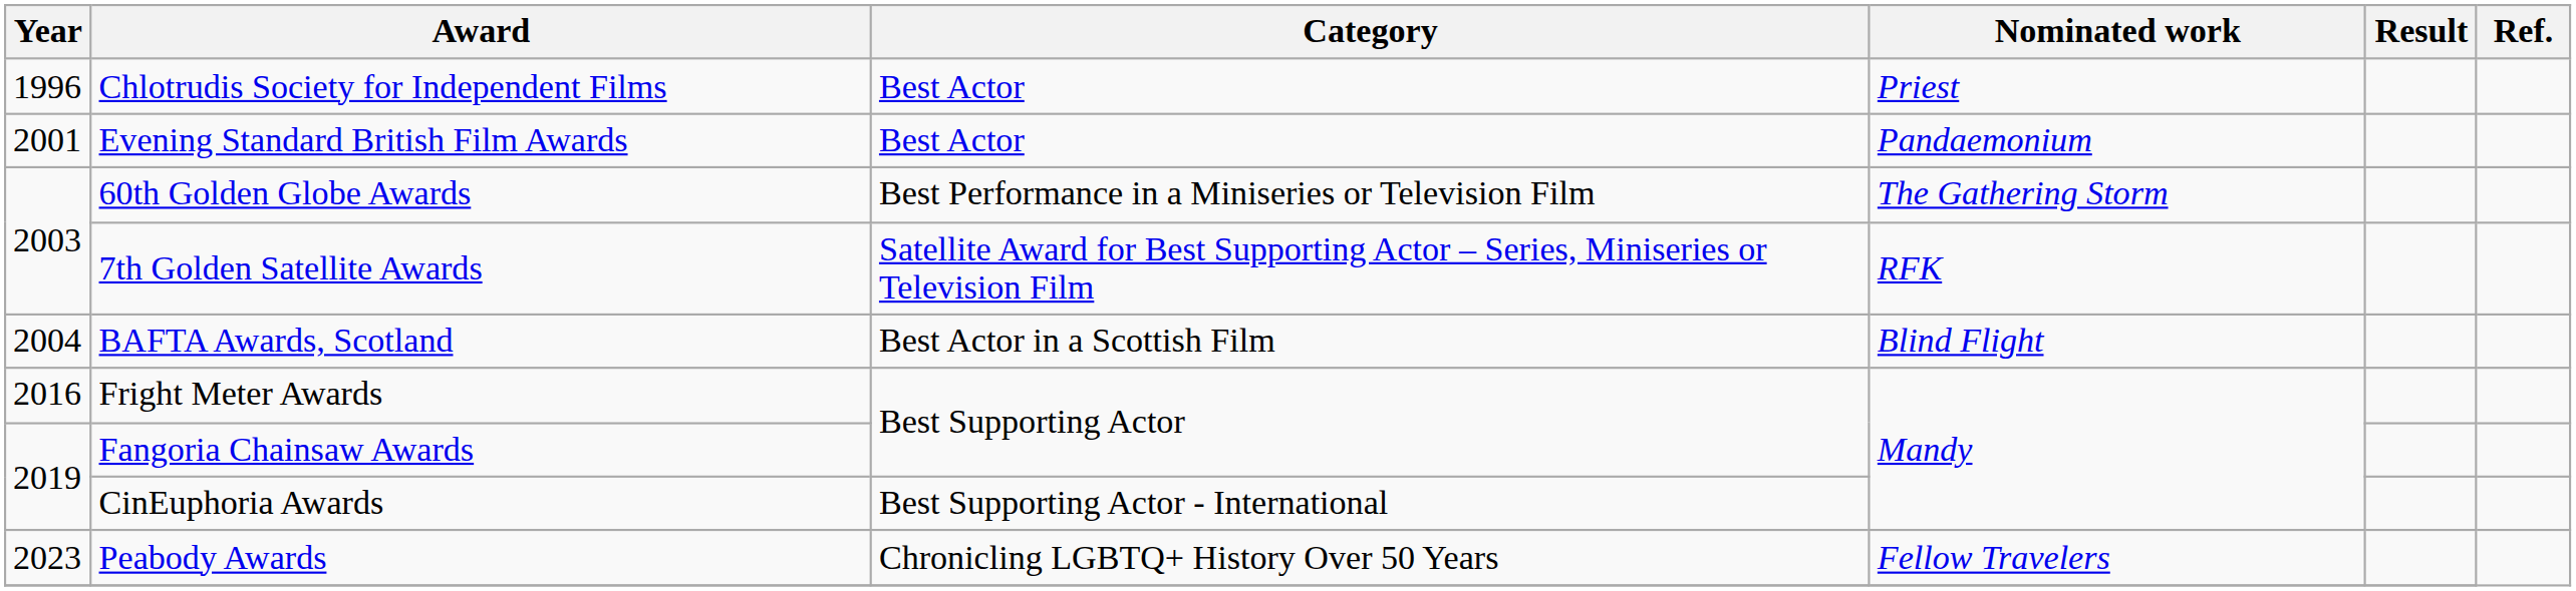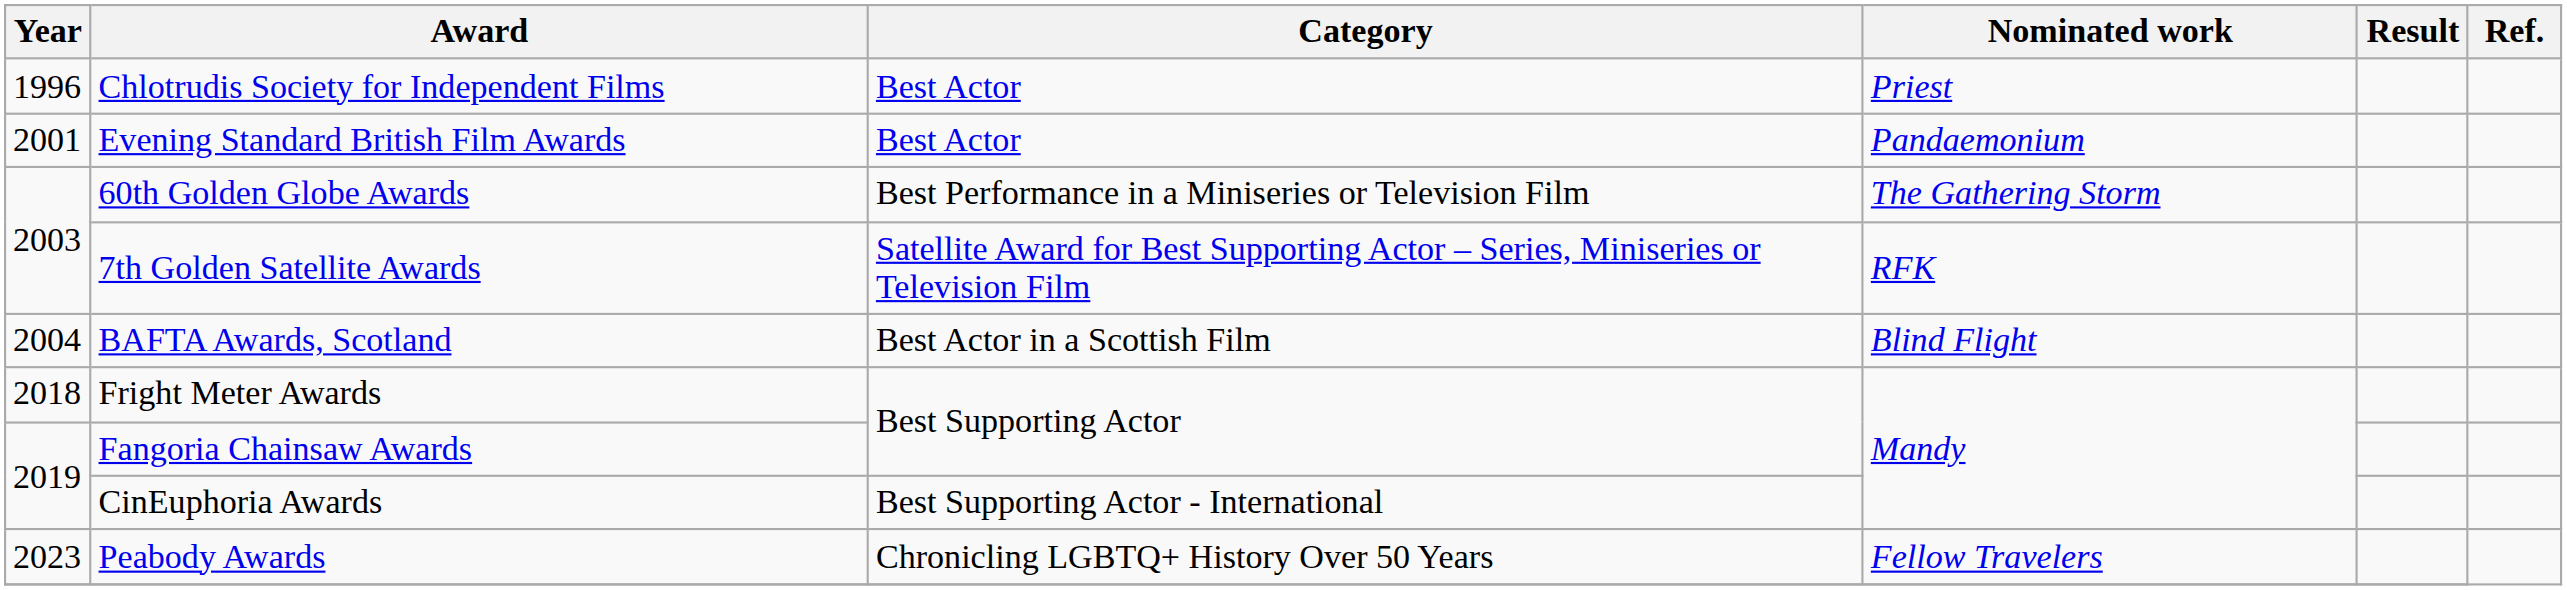 <table width="95%" class="wikitable">
 <tr>
 <th width="10">Year</th>
 <th width="350">Award</th>
 <th width="450">Category</th>
 <th width="220">Nominated work</th>
 <th width="30">Result</th>
 <th width="35">Ref.</th>
 </tr>
 <tr>
 <td>1996</td>
 <td><a href='#'>Chlotrudis Society for Independent Films</a></td>
 <td><a href='#'>Best Actor</a></td>
 <td><em><a href='#'>Priest</a></em></td>
 <td></td>
 <td></td>
 </tr>
 <tr>
 <td>2001</td>
 <td><a href='#'>Evening Standard British Film Awards</a></td>
 <td><a href='#'>Best Actor</a></td>
 <td><em><a href='#'>Pandaemonium</a></em></td>
 <td></td>
 <td></td>
 </tr>
 <tr>
 <td rowspan="2">2003</td>
 <td><a href='#'>60th Golden Globe Awards</a></td>
 <td>Best Performance in a Miniseries or Television Film</td>
 <td><em> <a href='#'>The Gathering Storm</a></em></td>
 <td></td>
 <td></td>
 </tr>
 <tr>
 <td><a href='#'>7th Golden Satellite Awards</a></td>
 <td><a href='#'>Satellite Award for Best Supporting Actor – Series, Miniseries or Television Film</a></td>
 <td><em><a href='#'>RFK</a></em></td>
 <td></td>
 <td></td>
 </tr>
 <tr>
 <td>2004</td>
 <td><a href='#'>BAFTA Awards, Scotland</a></td>
 <td>Best Actor in a Scottish Film</td>
 <td rowspan="1"><em><a href='#'>Blind Flight</a></em></td>
 <td></td>
 <td></td>
 </tr>
 <tr>
-<td>2016</td>
+<td>2018</td>
 <td>Fright Meter Awards</td>
 <td rowspan="2">Best Supporting Actor</td>
 <td rowspan="3"><em><a href='#'>Mandy</a></em></td>
 <td></td>
 <td></td>
 </tr>
 <tr>
 <td rowspan="2">2019</td>
 <td><a href='#'>Fangoria Chainsaw Awards</a></td>
 <td></td>
 <td></td>
 </tr>
 <tr>
 <td>CinEuphoria Awards</td>
 <td>Best Supporting Actor - International</td>
 <td></td>
 <td></td>
 </tr>
 <tr>
 <td>2023</td>
 <td><a href='#'>Peabody Awards</a></td>
 <td>Chronicling LGBTQ+ History Over 50 Years</td>
 <td rowspan="1"><em><a href='#'>Fellow Travelers</a></em></td>
 <td></td>
 </tr>
 <tr>
 </tr>
 </table>
